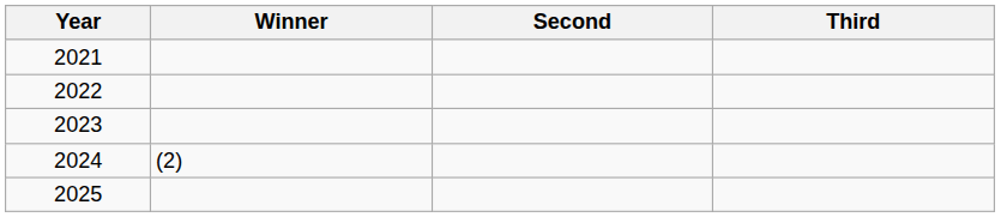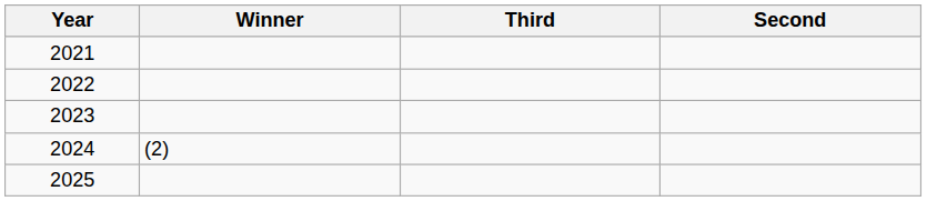 <table class="wikitable alternance sortable">
 <tr bgcolor="#CCCCCC">
 <th width="100">Year</th>
 <th width="200">Winner</th>
+<th width="200">Third</th>
 <th width="200">Second</th>
-<th width="200">Third</th>
 </tr>
 <tr>
 <td align="center">2021</td>
 <td></td>
 <td></td>
 <td></td>
 </tr>
 <tr>
 <td align="center">2022</td>
 <td></td>
 <td></td>
 <td></td>
 </tr>
 <tr>
 <td align="center">2023</td>
 <td></td>
 <td></td>
 <td></td>
 </tr>
 <tr>
 <td align="center">2024</td>
 <td> (2)</td>
 <td></td>
 <td></td>
 </tr>
 <tr>
 <td align="center">2025</td>
 <td></td>
 <td></td>
 <td></td>
 </tr>
 </table>
